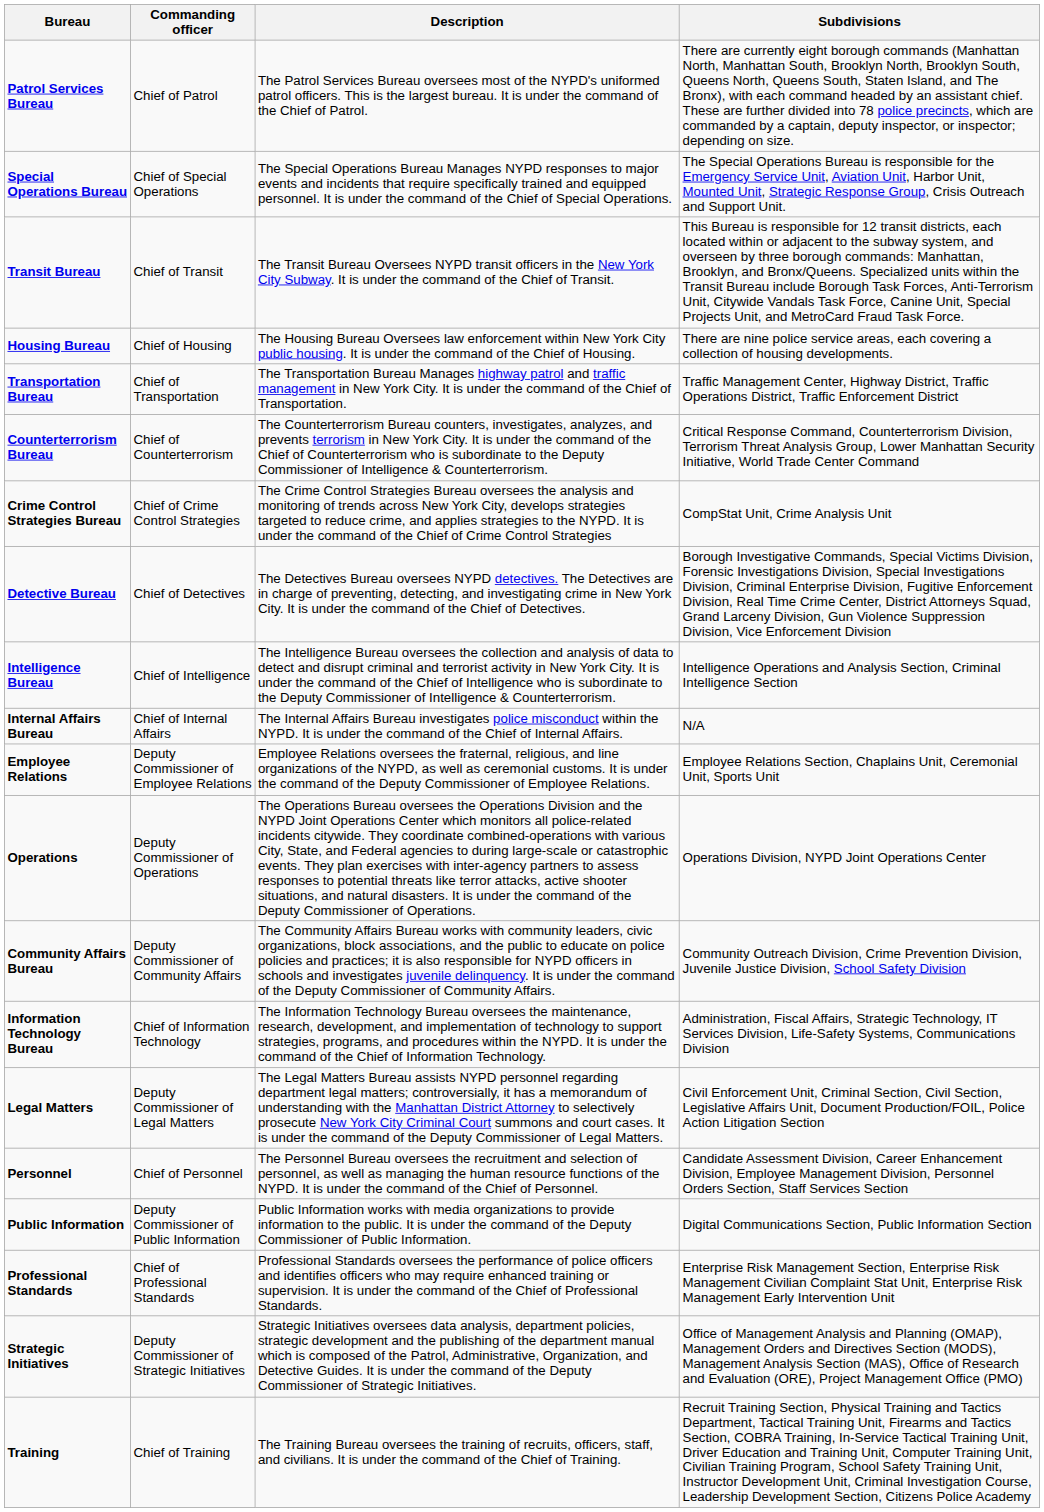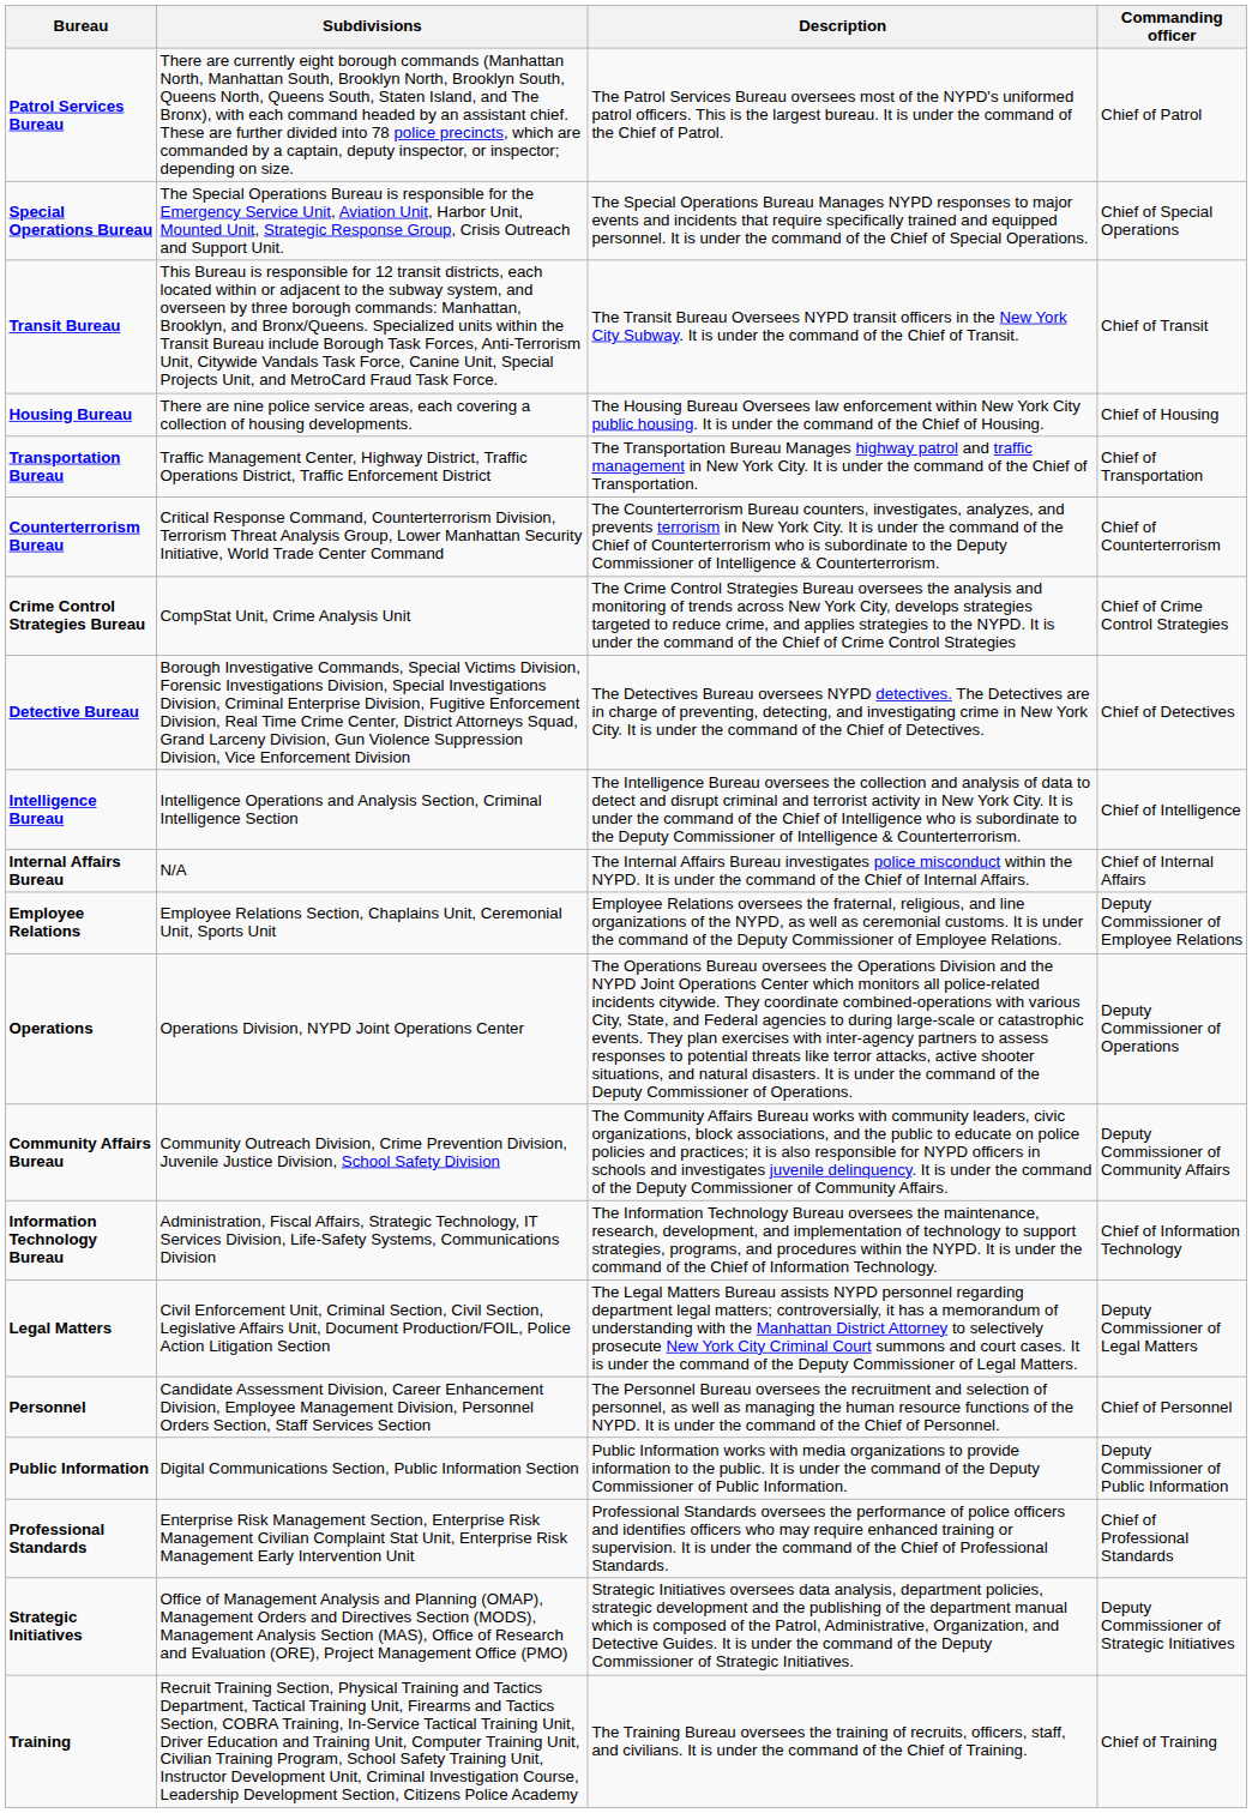 <table class="wikitable sortable">
 <tr>
 <th>Bureau</th>
+<th>Subdivisions</th>
+<th>Description</th>
 <th>Commanding officer</th>
-<th>Description</th>
-<th>Subdivisions</th>
 </tr>
 <tr>
 <td><strong><a href='#'>Patrol Services Bureau</a></strong></td>
+<td>There are currently eight borough commands (Manhattan North, Manhattan South, Brooklyn North, Brooklyn South, Queens North, Queens South, Staten Island, and The Bronx), with each command headed by an assistant chief. These are further divided into 78 <a href='#'>police precincts</a>, which are commanded by a captain, deputy inspector, or inspector; depending on size.</td>
+<td>The Patrol Services Bureau oversees most of the NYPD's uniformed patrol officers. This is the largest bureau. It is under the command of the Chief of Patrol.</td>
 <td>Chief of Patrol</td>
-<td>The Patrol Services Bureau oversees most of the NYPD's uniformed patrol officers. This is the largest bureau. It is under the command of the Chief of Patrol.</td>
-<td>There are currently eight borough commands (Manhattan North, Manhattan South, Brooklyn North, Brooklyn South, Queens North, Queens South, Staten Island, and The Bronx), with each command headed by an assistant chief. These are further divided into 78 <a href='#'>police precincts</a>, which are commanded by a captain, deputy inspector, or inspector; depending on size.</td>
 </tr>
 <tr>
 <td><strong><a href='#'>Special Operations Bureau</a></strong></td>
+<td>The Special Operations Bureau is responsible for the <a href='#'>Emergency Service Unit</a>, <a href='#'>Aviation Unit</a>, Harbor Unit, <a href='#'>Mounted Unit</a>, <a href='#'>Strategic Response Group</a>, Crisis Outreach and Support Unit.</td>
+<td>The Special Operations Bureau Manages NYPD responses to major events and incidents that require specifically trained and equipped personnel. It is under the command of the Chief of Special Operations.</td>
 <td>Chief of Special Operations</td>
-<td>The Special Operations Bureau Manages NYPD responses to major events and incidents that require specifically trained and equipped personnel. It is under the command of the Chief of Special Operations.</td>
-<td>The Special Operations Bureau is responsible for the <a href='#'>Emergency Service Unit</a>, <a href='#'>Aviation Unit</a>, Harbor Unit, <a href='#'>Mounted Unit</a>, <a href='#'>Strategic Response Group</a>, Crisis Outreach and Support Unit.</td>
 </tr>
 <tr>
 <td><strong><a href='#'>Transit Bureau</a></strong></td>
+<td>This Bureau is responsible for 12 transit districts, each located within or adjacent to the subway system, and overseen by three borough commands: Manhattan, Brooklyn, and Bronx/Queens. Specialized units within the Transit Bureau include Borough Task Forces, Anti-Terrorism Unit, Citywide Vandals Task Force, Canine Unit, Special Projects Unit, and MetroCard Fraud Task Force.</td>
+<td>The Transit Bureau Oversees NYPD transit officers in the <a href='#'>New York City Subway</a>. It is under the command of the Chief of Transit.</td>
 <td>Chief of Transit</td>
-<td>The Transit Bureau Oversees NYPD transit officers in the <a href='#'>New York City Subway</a>. It is under the command of the Chief of Transit.</td>
-<td>This Bureau is responsible for 12 transit districts, each located within or adjacent to the subway system, and overseen by three borough commands: Manhattan, Brooklyn, and Bronx/Queens. Specialized units within the Transit Bureau include Borough Task Forces, Anti-Terrorism Unit, Citywide Vandals Task Force, Canine Unit, Special Projects Unit, and MetroCard Fraud Task Force.</td>
 </tr>
 <tr>
 <td><strong><a href='#'>Housing Bureau</a></strong></td>
+<td>There are nine police service areas, each covering a collection of housing developments.</td>
+<td>The Housing Bureau Oversees law enforcement within New York City <a href='#'>public housing</a>. It is under the command of the Chief of Housing.</td>
 <td>Chief of Housing</td>
-<td>The Housing Bureau Oversees law enforcement within New York City <a href='#'>public housing</a>. It is under the command of the Chief of Housing.</td>
-<td>There are nine police service areas, each covering a collection of housing developments.</td>
 </tr>
 <tr>
 <td><strong><a href='#'>Transportation Bureau</a></strong></td>
+<td>Traffic Management Center, Highway District, Traffic Operations District, Traffic Enforcement District</td>
+<td>The Transportation Bureau Manages <a href='#'>highway patrol</a> and <a href='#'>traffic management</a> in New York City. It is under the command of the Chief of Transportation.</td>
 <td>Chief of Transportation</td>
-<td>The Transportation Bureau Manages <a href='#'>highway patrol</a> and <a href='#'>traffic management</a> in New York City. It is under the command of the Chief of Transportation.</td>
-<td>Traffic Management Center, Highway District, Traffic Operations District, Traffic Enforcement District</td>
 </tr>
 <tr>
 <td><strong><a href='#'>Counterterrorism Bureau</a></strong></td>
+<td>Critical Response Command, Counterterrorism Division, Terrorism Threat Analysis Group, Lower Manhattan Security Initiative, World Trade Center Command</td>
+<td>The Counterterrorism Bureau counters, investigates, analyzes, and prevents <a href='#'>terrorism</a> in New York City. It is under the command of the Chief of Counterterrorism who is subordinate to the Deputy Commissioner of Intelligence & Counterterrorism.</td>
 <td>Chief of Counterterrorism</td>
-<td>The Counterterrorism Bureau counters, investigates, analyzes, and prevents <a href='#'>terrorism</a> in New York City. It is under the command of the Chief of Counterterrorism who is subordinate to the Deputy Commissioner of Intelligence & Counterterrorism.</td>
-<td>Critical Response Command, Counterterrorism Division, Terrorism Threat Analysis Group, Lower Manhattan Security Initiative, World Trade Center Command</td>
 </tr>
 <tr>
 <td><strong>Crime Control Strategies Bureau</strong></td>
+<td>CompStat Unit, Crime Analysis Unit</td>
+<td>The Crime Control Strategies Bureau oversees the analysis and monitoring of trends across New York City, develops strategies targeted to reduce crime, and applies strategies to the NYPD. It is under the command of the Chief of Crime Control Strategies</td>
 <td>Chief of Crime Control Strategies</td>
-<td>The Crime Control Strategies Bureau oversees the analysis and monitoring of trends across New York City, develops strategies targeted to reduce crime, and applies strategies to the NYPD. It is under the command of the Chief of Crime Control Strategies</td>
-<td>CompStat Unit, Crime Analysis Unit</td>
 </tr>
 <tr>
 <td><strong><a href='#'>Detective Bureau</a></strong></td>
+<td>Borough Investigative Commands, Special Victims Division, Forensic Investigations Division, Special Investigations Division, Criminal Enterprise Division, Fugitive Enforcement Division, Real Time Crime Center, District Attorneys Squad, Grand Larceny Division, Gun Violence Suppression Division, Vice Enforcement Division</td>
+<td>The Detectives Bureau oversees NYPD <a href='#'>detectives.</a> The Detectives are in charge of preventing, detecting, and investigating crime in New York City. It is under the command of the Chief of Detectives.</td>
 <td>Chief of Detectives</td>
-<td>The Detectives Bureau oversees NYPD <a href='#'>detectives.</a> The Detectives are in charge of preventing, detecting, and investigating crime in New York City. It is under the command of the Chief of Detectives.</td>
-<td>Borough Investigative Commands, Special Victims Division, Forensic Investigations Division, Special Investigations Division, Criminal Enterprise Division, Fugitive Enforcement Division, Real Time Crime Center, District Attorneys Squad, Grand Larceny Division, Gun Violence Suppression Division, Vice Enforcement Division</td>
 </tr>
 <tr>
 <td><strong><a href='#'>Intelligence Bureau</a></strong></td>
+<td>Intelligence Operations and Analysis Section, Criminal Intelligence Section</td>
+<td>The Intelligence Bureau oversees the collection and analysis of data to detect and disrupt criminal and terrorist activity in New York City. It is under the command of the Chief of Intelligence who is subordinate to the Deputy Commissioner of Intelligence & Counterterrorism.</td>
 <td>Chief of Intelligence</td>
-<td>The Intelligence Bureau oversees the collection and analysis of data to detect and disrupt criminal and terrorist activity in New York City. It is under the command of the Chief of Intelligence who is subordinate to the Deputy Commissioner of Intelligence & Counterterrorism.</td>
-<td>Intelligence Operations and Analysis Section, Criminal Intelligence Section</td>
 </tr>
 <tr>
 <td><strong>Internal Affairs Bureau</strong></td>
+<td>N/A</td>
+<td>The Internal Affairs Bureau investigates <a href='#'>police misconduct</a> within the NYPD. It is under the command of the Chief of Internal Affairs.</td>
 <td>Chief of Internal Affairs</td>
-<td>The Internal Affairs Bureau investigates <a href='#'>police misconduct</a> within the NYPD. It is under the command of the Chief of Internal Affairs.</td>
-<td>N/A</td>
 </tr>
 <tr>
 <td><strong>Employee Relations</strong></td>
+<td>Employee Relations Section, Chaplains Unit, Ceremonial Unit, Sports Unit</td>
+<td>Employee Relations oversees the fraternal, religious, and line organizations of the NYPD, as well as ceremonial customs. It is under the command of the Deputy Commissioner of Employee Relations.</td>
 <td>Deputy Commissioner of Employee Relations</td>
-<td>Employee Relations oversees the fraternal, religious, and line organizations of the NYPD, as well as ceremonial customs. It is under the command of the Deputy Commissioner of Employee Relations.</td>
-<td>Employee Relations Section, Chaplains Unit, Ceremonial Unit, Sports Unit</td>
 </tr>
 <tr>
 <td><strong>Operations</strong></td>
+<td>Operations Division, NYPD Joint Operations Center</td>
+<td>The Operations Bureau oversees the Operations Division and the NYPD Joint Operations Center which monitors all police-related incidents citywide. They coordinate combined-operations with various City, State, and Federal agencies to during large-scale or catastrophic events. They plan exercises with inter-agency partners to assess responses to potential threats like terror attacks, active shooter situations, and natural disasters. It is under the command of the Deputy Commissioner of Operations.</td>
 <td>Deputy Commissioner of Operations</td>
-<td>The Operations Bureau oversees the Operations Division and the NYPD Joint Operations Center which monitors all police-related incidents citywide. They coordinate combined-operations with various City, State, and Federal agencies to during large-scale or catastrophic events. They plan exercises with inter-agency partners to assess responses to potential threats like terror attacks, active shooter situations, and natural disasters. It is under the command of the Deputy Commissioner of Operations.</td>
-<td>Operations Division, NYPD Joint Operations Center</td>
 </tr>
 <tr>
 <td><strong>Community Affairs Bureau</strong></td>
+<td>Community Outreach Division, Crime Prevention Division, Juvenile Justice Division, <a href='#'>School Safety Division</a></td>
+<td>The Community Affairs Bureau works with community leaders, civic organizations, block associations, and the public to educate on police policies and practices; it is also responsible for NYPD officers in schools and investigates <a href='#'>juvenile delinquency</a>. It is under the command of the Deputy Commissioner of Community Affairs.</td>
 <td>Deputy Commissioner of Community Affairs</td>
-<td>The Community Affairs Bureau works with community leaders, civic organizations, block associations, and the public to educate on police policies and practices; it is also responsible for NYPD officers in schools and investigates <a href='#'>juvenile delinquency</a>. It is under the command of the Deputy Commissioner of Community Affairs.</td>
-<td>Community Outreach Division, Crime Prevention Division, Juvenile Justice Division, <a href='#'>School Safety Division</a></td>
 </tr>
 <tr>
 <td><strong>Information Technology Bureau</strong></td>
+<td>Administration, Fiscal Affairs, Strategic Technology, IT Services Division, Life-Safety Systems, Communications Division</td>
+<td>The Information Technology Bureau oversees the maintenance, research, development, and implementation of technology to support strategies, programs, and procedures within the NYPD. It is under the command of the Chief of Information Technology.</td>
 <td>Chief of Information Technology</td>
-<td>The Information Technology Bureau oversees the maintenance, research, development, and implementation of technology to support strategies, programs, and procedures within the NYPD. It is under the command of the Chief of Information Technology.</td>
-<td>Administration, Fiscal Affairs, Strategic Technology, IT Services Division, Life-Safety Systems, Communications Division</td>
 </tr>
 <tr>
 <td><strong>Legal Matters</strong></td>
+<td>Civil Enforcement Unit, Criminal Section, Civil Section, Legislative Affairs Unit, Document Production/FOIL, Police Action Litigation Section</td>
+<td>The Legal Matters Bureau assists NYPD personnel regarding department legal matters; controversially, it has a memorandum of understanding with the <a href='#'>Manhattan District Attorney</a> to selectively prosecute <a href='#'>New York City Criminal Court</a> summons and court cases. It is under the command of the Deputy Commissioner of Legal Matters.</td>
 <td>Deputy Commissioner of Legal Matters</td>
-<td>The Legal Matters Bureau assists NYPD personnel regarding department legal matters; controversially, it has a memorandum of understanding with the <a href='#'>Manhattan District Attorney</a> to selectively prosecute <a href='#'>New York City Criminal Court</a> summons and court cases. It is under the command of the Deputy Commissioner of Legal Matters.</td>
-<td>Civil Enforcement Unit, Criminal Section, Civil Section, Legislative Affairs Unit, Document Production/FOIL, Police Action Litigation Section</td>
 </tr>
 <tr>
 <td><strong>Personnel</strong></td>
+<td>Candidate Assessment Division, Career Enhancement Division, Employee Management Division, Personnel Orders Section, Staff Services Section</td>
+<td>The Personnel Bureau oversees the recruitment and selection of personnel, as well as managing the human resource functions of the NYPD. It is under the command of the Chief of Personnel.</td>
 <td>Chief of Personnel</td>
-<td>The Personnel Bureau oversees the recruitment and selection of personnel, as well as managing the human resource functions of the NYPD. It is under the command of the Chief of Personnel.</td>
-<td>Candidate Assessment Division, Career Enhancement Division, Employee Management Division, Personnel Orders Section, Staff Services Section</td>
 </tr>
 <tr>
 <td><strong>Public Information</strong></td>
+<td>Digital Communications Section, Public Information Section</td>
+<td>Public Information works with media organizations to provide information to the public. It is under the command of the Deputy Commissioner of Public Information.</td>
 <td>Deputy Commissioner of Public Information</td>
-<td>Public Information works with media organizations to provide information to the public. It is under the command of the Deputy Commissioner of Public Information.</td>
-<td>Digital Communications Section, Public Information Section</td>
 </tr>
 <tr>
 <td><strong>Professional Standards</strong></td>
+<td>Enterprise Risk Management Section, Enterprise Risk Management Civilian Complaint Stat Unit, Enterprise Risk Management Early Intervention Unit</td>
+<td>Professional Standards oversees the performance of police officers and identifies officers who may require enhanced training or supervision. It is under the command of the Chief of Professional Standards.</td>
 <td>Chief of Professional Standards</td>
-<td>Professional Standards oversees the performance of police officers and identifies officers who may require enhanced training or supervision. It is under the command of the Chief of Professional Standards.</td>
-<td>Enterprise Risk Management Section, Enterprise Risk Management Civilian Complaint Stat Unit, Enterprise Risk Management Early Intervention Unit</td>
 </tr>
 <tr>
 <td><strong>Strategic Initiatives</strong></td>
+<td>Office of Management Analysis and Planning (OMAP), Management Orders and Directives Section (MODS), Management Analysis Section (MAS), Office of Research and Evaluation (ORE), Project Management Office (PMO)</td>
+<td>Strategic Initiatives oversees data analysis, department policies, strategic development and the publishing of the department manual which is composed of the Patrol, Administrative, Organization, and Detective Guides. It is under the command of the Deputy Commissioner of Strategic Initiatives.</td>
 <td>Deputy Commissioner of Strategic Initiatives</td>
-<td>Strategic Initiatives oversees data analysis, department policies, strategic development and the publishing of the department manual which is composed of the Patrol, Administrative, Organization, and Detective Guides. It is under the command of the Deputy Commissioner of Strategic Initiatives.</td>
-<td>Office of Management Analysis and Planning (OMAP), Management Orders and Directives Section (MODS), Management Analysis Section (MAS), Office of Research and Evaluation (ORE), Project Management Office (PMO)</td>
 </tr>
 <tr>
 <td><strong>Training</strong></td>
+<td>Recruit Training Section, Physical Training and Tactics Department, Tactical Training Unit, Firearms and Tactics Section, COBRA Training, In-Service Tactical Training Unit, Driver Education and Training Unit, Computer Training Unit, Civilian Training Program, School Safety Training Unit, Instructor Development Unit, Criminal Investigation Course, Leadership Development Section, Citizens Police Academy</td>
+<td>The Training Bureau oversees the training of recruits, officers, staff, and civilians. It is under the command of the Chief of Training.</td>
 <td>Chief of Training</td>
-<td>The Training Bureau oversees the training of recruits, officers, staff, and civilians. It is under the command of the Chief of Training.</td>
-<td>Recruit Training Section, Physical Training and Tactics Department, Tactical Training Unit, Firearms and Tactics Section, COBRA Training, In-Service Tactical Training Unit, Driver Education and Training Unit, Computer Training Unit, Civilian Training Program, School Safety Training Unit, Instructor Development Unit, Criminal Investigation Course, Leadership Development Section, Citizens Police Academy</td>
 </tr>
 </table>
